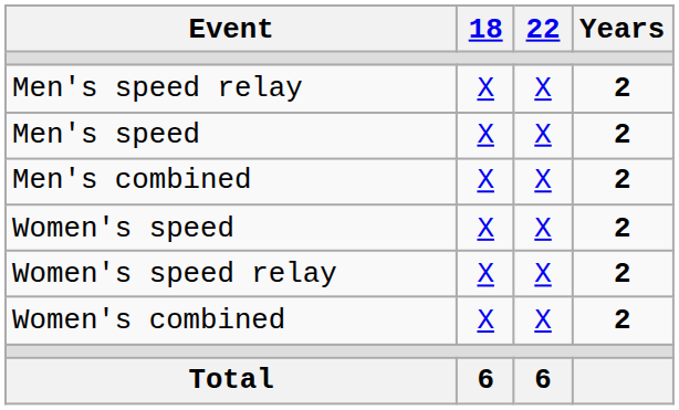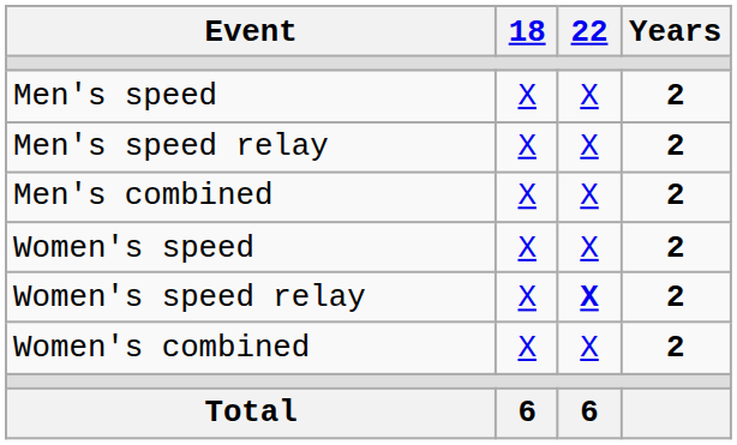 <table class=wikitable style="text-align:center">
 <tr>
 <th width="200">Event</th>
 <th width=20><a href='#'>18</a></th>
 <th width=20><a href='#'>22</a></th>
 <th width=40>Years</th>
 </tr>
 <tr bgcolor=#DDDDDD>
 <td colspan=4></td>
 </tr>
 <tr>
-<td align=left>Men's speed relay</td>
+<td align=left>Men's speed</td>
 <td><a href='#'>X</a></td>
 <td><a href='#'>X</a></td>
 <td><strong>2</strong></td>
 </tr>
 <tr>
-<td align=left>Men's speed</td>
+<td align=left>Men's speed relay</td>
 <td><a href='#'>X</a></td>
 <td><a href='#'>X</a></td>
 <td><strong>2</strong></td>
 </tr>
 <tr>
 <td align=left>Men's combined</td>
 <td><a href='#'>X</a></td>
 <td><a href='#'>X</a></td>
 <td><strong>2</strong></td>
 </tr>
 <tr>
 <td align=left>Women's speed</td>
 <td><a href='#'>X</a></td>
 <td><a href='#'>X</a></td>
 <td><strong>2</strong></td>
 </tr>
 <tr>
 <td align=left>Women's speed relay</td>
 <td><a href='#'>X</a></td>
-<td><a href='#'>X</a></td>
+<td><strong><a href='#'>X</a></strong></td>
 <td><strong>2</strong></td>
 </tr>
 <tr>
 <td align=left>Women's combined</td>
 <td><a href='#'>X</a></td>
 <td><a href='#'>X</a></td>
 <td><strong>2</strong></td>
 </tr>
 <tr bgcolor=#DDDDDD>
 <td colspan=4></td>
 </tr>
 <tr>
 <th>Total</th>
 <th>6</th>
 <th>6</th>
 <th></th>
 </tr>
 </table>
